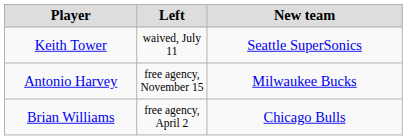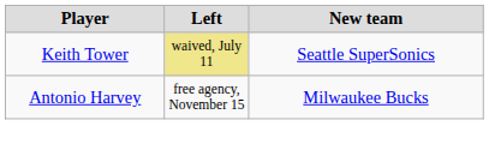 <table class="wikitable" style="text-align: center">
 <tr align="center"  bgcolor="#dddddd">
 <td style="width:140px"><strong>Player</strong></td>
 <td style="width:70px"><strong>Left</strong></td>
 <td style="width:210px"><strong>New team</strong></td>
 </tr>
 <tr style="height:40px">
 <td><a href='#'>Keith Tower</a></td>
-<td style="font-size: 80%">waived, July 11</td>
+<td style="background: khaki; font-size: 80%">waived, July 11</td>
 <td><a href='#'>Seattle SuperSonics</a></td>
 </tr>
 <tr style="height:40px">
 <td><a href='#'>Antonio Harvey</a></td>
 <td style="font-size: 80%">free agency, November 15</td>
 <td><a href='#'>Milwaukee Bucks</a></td>
 </tr>
-<tr style="height:40px">
-<td><a href='#'>Brian Williams</a></td>
-<td style="font-size: 80%">free agency, April 2</td>
-<td><a href='#'>Chicago Bulls</a></td>
-</tr>
 </table>
